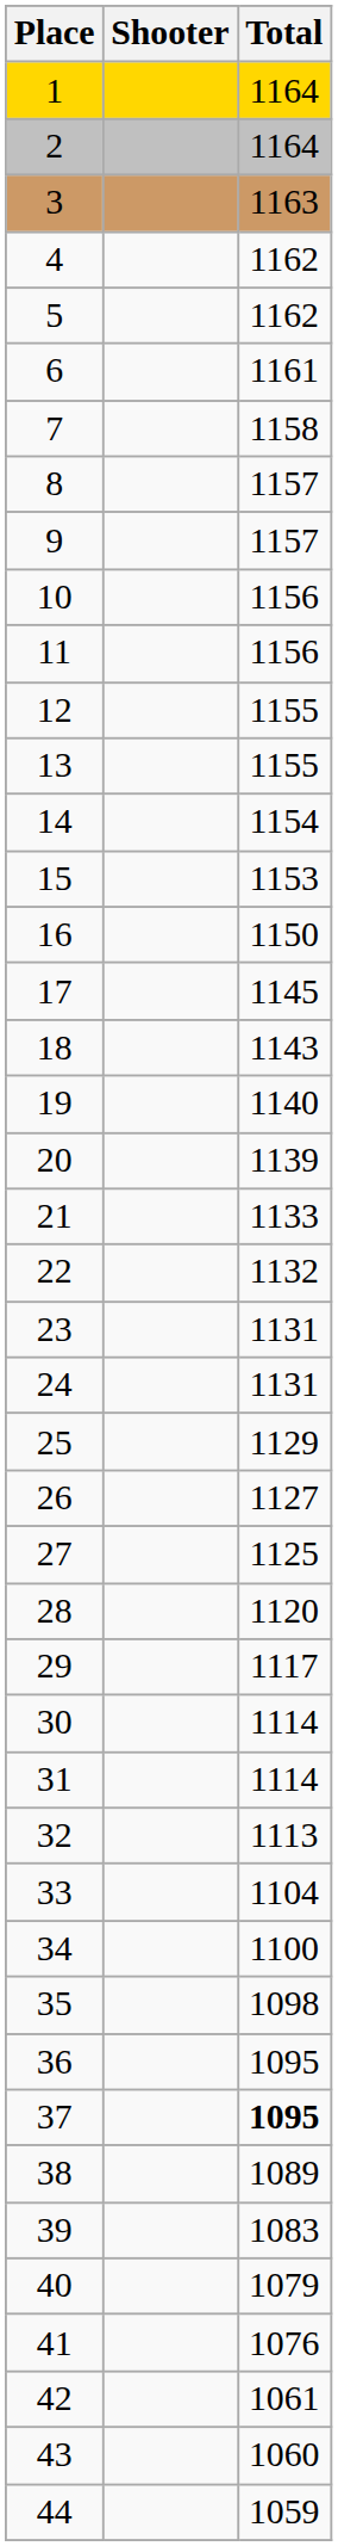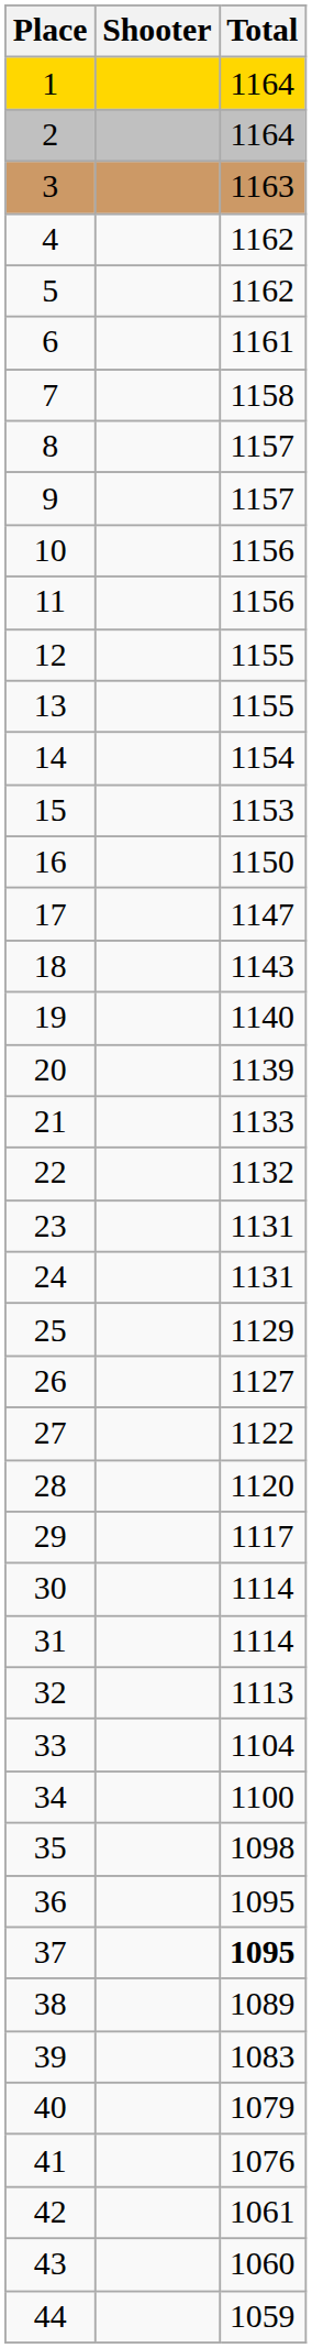 <table class=wikitable style="text-align:center">
 <tr>
 <th>Place</th>
 <th>Shooter</th>
 <th>Total</th>
 </tr>
 <tr align=center bgcolor=gold>
 <td>1</td>
 <td align=left></td>
 <td>1164</td>
 </tr>
 <tr align=center bgcolor=silver>
 <td>2</td>
 <td align=left></td>
 <td>1164</td>
 </tr>
 <tr align=center bgcolor=cc9966>
 <td>3</td>
 <td align=left></td>
 <td>1163</td>
 </tr>
 <tr>
 <td>4</td>
 <td align=left></td>
 <td>1162</td>
 </tr>
 <tr>
 <td>5</td>
 <td align=left></td>
 <td>1162</td>
 </tr>
 <tr>
 <td>6</td>
 <td align=left></td>
 <td>1161</td>
 </tr>
 <tr>
 <td>7</td>
 <td align=left></td>
 <td>1158</td>
 </tr>
 <tr>
 <td>8</td>
 <td align=left></td>
 <td>1157</td>
 </tr>
 <tr>
 <td>9</td>
 <td align=left></td>
 <td>1157</td>
 </tr>
 <tr>
 <td>10</td>
 <td align=left></td>
 <td>1156</td>
 </tr>
 <tr>
 <td>11</td>
 <td align=left></td>
 <td>1156</td>
 </tr>
 <tr>
 <td>12</td>
 <td align=left></td>
 <td>1155</td>
 </tr>
 <tr>
 <td>13</td>
 <td align=left></td>
 <td>1155</td>
 </tr>
 <tr>
 <td>14</td>
 <td align=left></td>
 <td>1154</td>
 </tr>
 <tr>
 <td>15</td>
 <td align=left></td>
 <td>1153</td>
 </tr>
 <tr>
 <td>16</td>
 <td align=left></td>
 <td>1150</td>
 </tr>
 <tr>
 <td>17</td>
 <td align=left></td>
-<td>1145</td>
+<td>1147</td>
 </tr>
 <tr>
 <td>18</td>
 <td align=left></td>
 <td>1143</td>
 </tr>
 <tr>
 <td>19</td>
 <td align=left></td>
 <td>1140</td>
 </tr>
 <tr>
 <td>20</td>
 <td align=left></td>
 <td>1139</td>
 </tr>
 <tr>
 <td>21</td>
 <td align=left></td>
 <td>1133</td>
 </tr>
 <tr>
 <td>22</td>
 <td align=left></td>
 <td>1132</td>
 </tr>
 <tr>
 <td>23</td>
 <td align=left></td>
 <td>1131</td>
 </tr>
 <tr>
 <td>24</td>
 <td align=left></td>
 <td>1131</td>
 </tr>
 <tr>
 <td>25</td>
 <td align=left></td>
 <td>1129</td>
 </tr>
 <tr>
 <td>26</td>
 <td align=left></td>
 <td>1127</td>
 </tr>
 <tr>
 <td>27</td>
 <td align=left></td>
-<td>1125</td>
+<td>1122</td>
 </tr>
 <tr>
 <td>28</td>
 <td align=left></td>
 <td>1120</td>
 </tr>
 <tr>
 <td>29</td>
 <td align=left></td>
 <td>1117</td>
 </tr>
 <tr>
 <td>30</td>
 <td align=left></td>
 <td>1114</td>
 </tr>
 <tr>
 <td>31</td>
 <td align=left></td>
 <td>1114</td>
 </tr>
 <tr>
 <td>32</td>
 <td align=left></td>
 <td>1113</td>
 </tr>
 <tr>
 <td>33</td>
 <td align=left></td>
 <td>1104</td>
 </tr>
 <tr>
 <td>34</td>
 <td align=left></td>
 <td>1100</td>
 </tr>
 <tr>
 <td>35</td>
 <td align=left></td>
 <td>1098</td>
 </tr>
 <tr>
 <td>36</td>
 <td align=left></td>
 <td>1095</td>
 </tr>
 <tr>
 <td>37</td>
 <td align=left></td>
 <td><strong>1095</strong></td>
 </tr>
 <tr>
 <td>38</td>
 <td align=left></td>
 <td>1089</td>
 </tr>
 <tr>
 <td>39</td>
 <td align=left></td>
 <td>1083</td>
 </tr>
 <tr>
 <td>40</td>
 <td align=left></td>
 <td>1079</td>
 </tr>
 <tr>
 <td>41</td>
 <td align=left></td>
 <td>1076</td>
 </tr>
 <tr>
 <td>42</td>
 <td align=left></td>
 <td>1061</td>
 </tr>
 <tr>
 <td>43</td>
 <td align=left></td>
 <td>1060</td>
 </tr>
 <tr>
 <td>44</td>
 <td align=left></td>
 <td>1059</td>
 </tr>
 </table>
